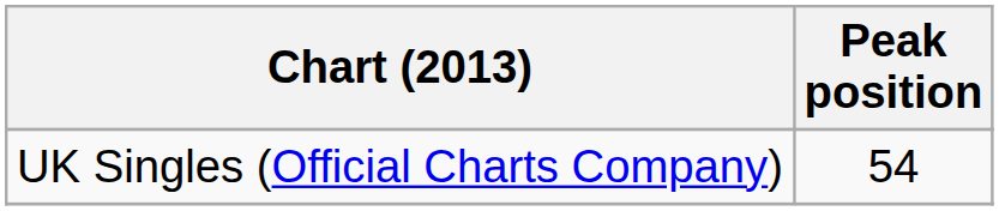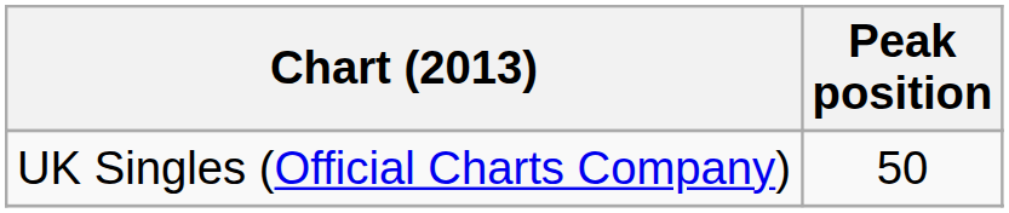 <table class="wikitable sortable">
 <tr>
 <th>Chart (2013)</th>
 <th>Peak<br>position</th>
 </tr>
 <tr>
 </tr>
 <tr>
 </tr>
 <tr>
 <td>UK Singles (<a href='#'>Official Charts Company</a>)</td>
-<td style="text-align:center;">54</td>
+<td style="text-align:center;">50</td>
 </tr>
 <tr>
 </tr>
 <tr>
 </tr>
 </table>
